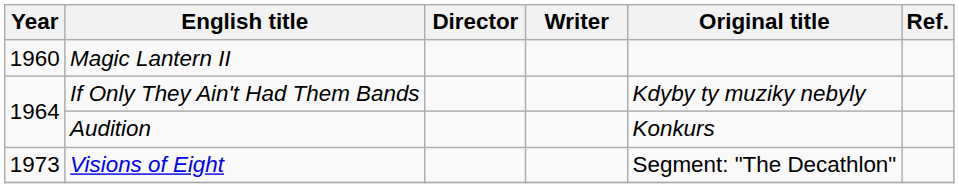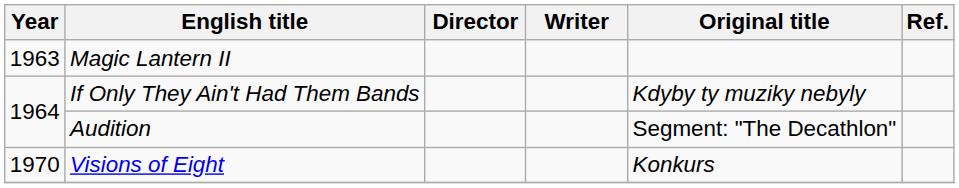 <table class="wikitable">
 <tr>
 <th>Year</th>
 <th>English title</th>
 <th width=65>Director</th>
 <th width=65>Writer</th>
 <th>Original title</th>
 <th>Ref.</th>
 </tr>
 <tr>
-<td>1960</td>
+<td>1963</td>
 <td><em>Magic Lantern II</em></td>
 <td></td>
 <td></td>
 <td></td>
 <td></td>
 </tr>
 <tr>
 <td rowspan=2>1964</td>
 <td><em>If Only They Ain't Had Them Bands</em></td>
 <td></td>
 <td></td>
 <td><em>Kdyby ty muziky nebyly</em></td>
 <td></td>
 </tr>
 <tr>
 <td><em>Audition</em></td>
 <td></td>
 <td></td>
-<td><em>Konkurs</em></td>
+<td>Segment: "The Decathlon"</td>
 <td></td>
 </tr>
 <tr>
-<td>1973</td>
+<td>1970</td>
 <td><em><a href='#'>Visions of Eight</a></em></td>
 <td></td>
 <td></td>
-<td>Segment: "The Decathlon"</td>
+<td><em>Konkurs</em></td>
 <td></td>
 </tr>
 <tr>
 </tr>
 </table>
